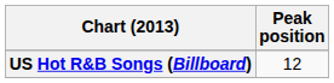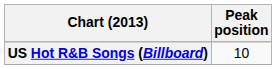 <table class="wikitable sortable plainrowheaders" style="text-align:center">
 <tr>
 <th scope="col">Chart (2013)</th>
 <th scope="col">Peak<br>position</th>
 </tr>
 <tr>
 </tr>
 <tr>
 </tr>
 <tr>
 <th scope="row">US <a href='#'>Hot R&B Songs</a> (<em><a href='#'>Billboard</a></em>)</th>
-<td>12</td>
+<td>10</td>
 </tr>
 <tr>
 </tr>
 </table>
